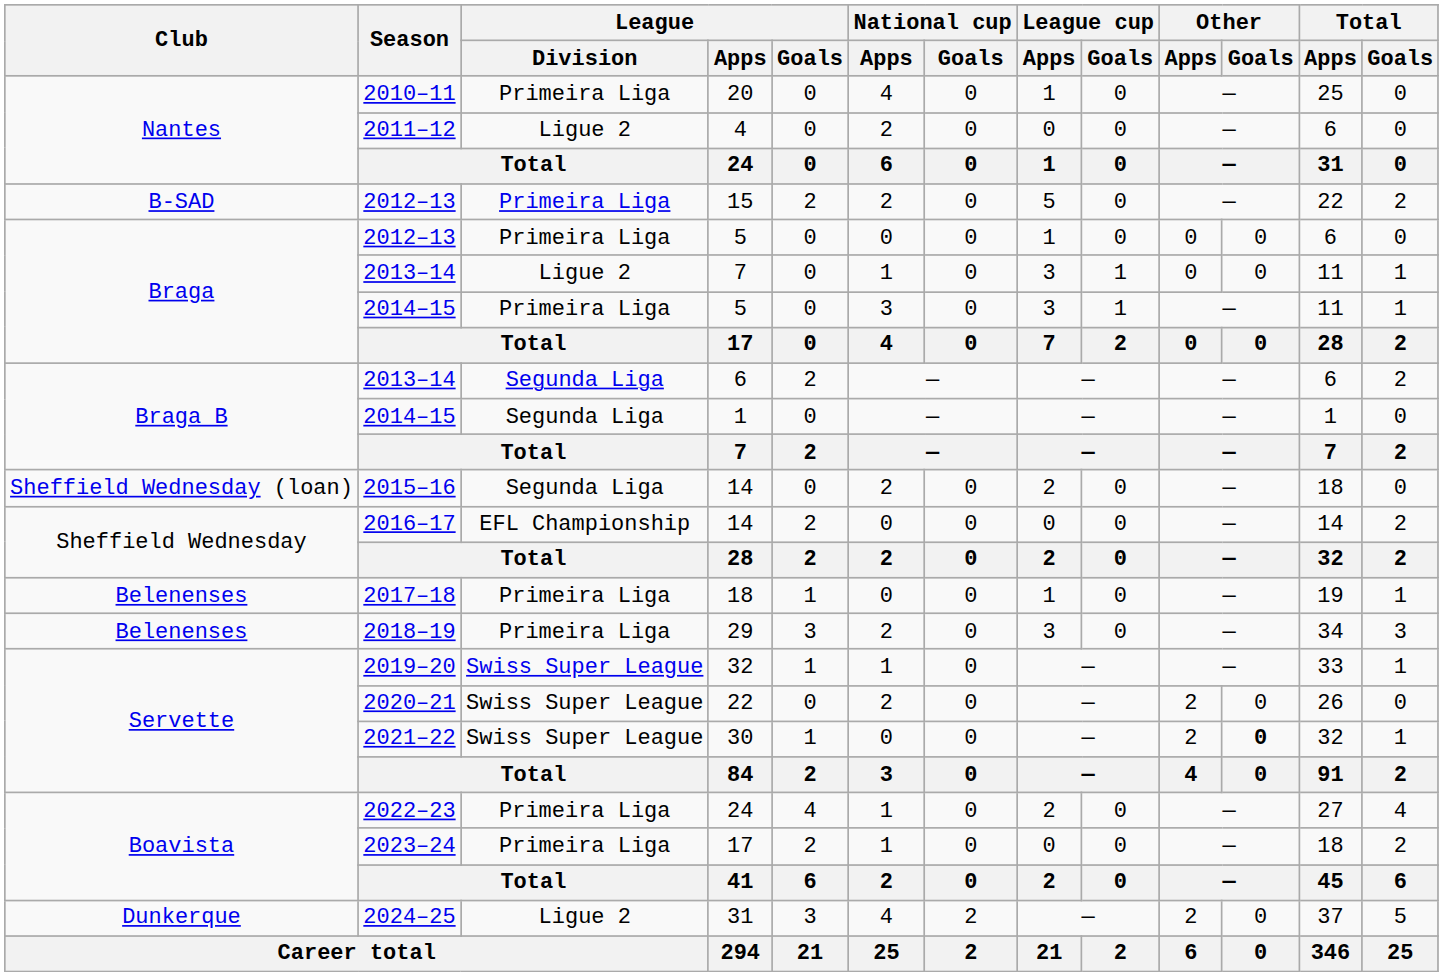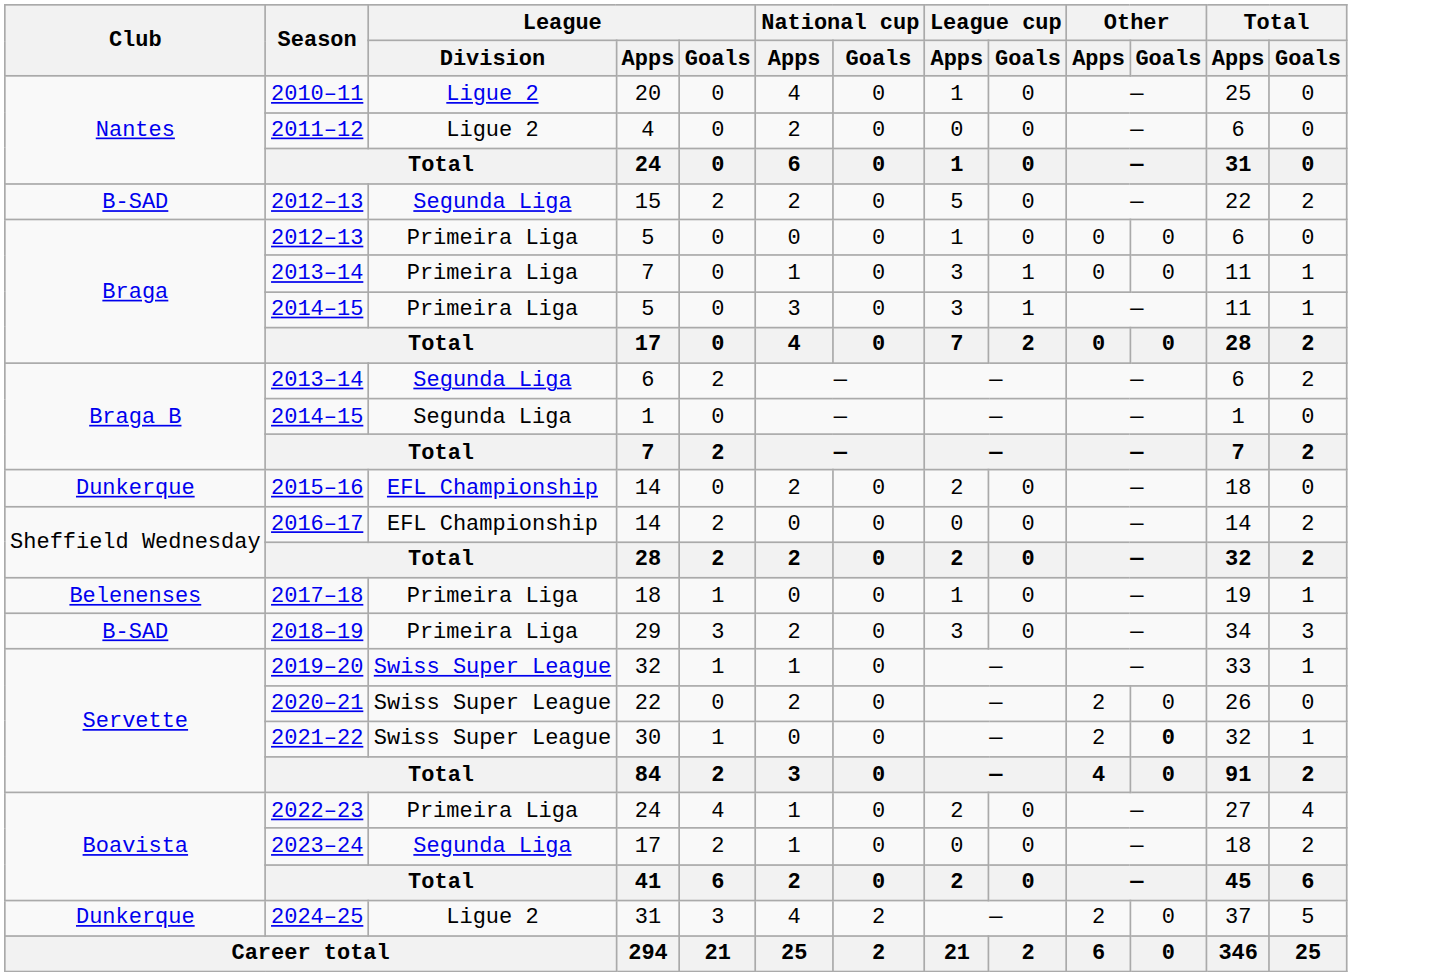 <table class="wikitable" style="text-align: center">
 <tr>
 <th rowspan="2">Club</th>
 <th rowspan="2">Season</th>
 <th colspan="3">League</th>
 <th colspan="2">National cup</th>
 <th colspan="2">League cup</th>
 <th colspan="2">Other</th>
 <th colspan="2">Total</th>
 </tr>
 <tr>
 <th>Division</th>
 <th>Apps</th>
 <th>Goals</th>
 <th>Apps</th>
 <th>Goals</th>
 <th>Apps</th>
 <th>Goals</th>
 <th>Apps</th>
 <th>Goals</th>
 <th>Apps</th>
 <th>Goals</th>
 </tr>
 <tr>
 <td rowspan="3"><a href='#'>Nantes</a></td>
 <td><a href='#'>2010–11</a></td>
-<td>Primeira Liga</td>
+<td><a href='#'>Ligue 2</a></td>
 <td>20</td>
 <td>0</td>
 <td>4</td>
 <td>0</td>
 <td>1</td>
 <td>0</td>
 <td colspan="2">—</td>
 <td>25</td>
 <td>0</td>
 </tr>
 <tr>
 <td><a href='#'>2011–12</a></td>
 <td>Ligue 2</td>
 <td>4</td>
 <td>0</td>
 <td>2</td>
 <td>0</td>
 <td>0</td>
 <td>0</td>
 <td colspan="2">—</td>
 <td>6</td>
 <td>0</td>
 </tr>
 <tr>
 <th colspan="2">Total</th>
 <th>24</th>
 <th>0</th>
 <th>6</th>
 <th>0</th>
 <th>1</th>
 <th>0</th>
 <th colspan="2">—</th>
 <th>31</th>
 <th>0</th>
 </tr>
 <tr>
 <td><a href='#'>B-SAD</a></td>
 <td><a href='#'>2012–13</a></td>
-<td><a href='#'>Primeira Liga</a></td>
+<td><a href='#'>Segunda Liga</a></td>
 <td>15</td>
 <td>2</td>
 <td>2</td>
 <td>0</td>
 <td>5</td>
 <td>0</td>
 <td colspan="2">—</td>
 <td>22</td>
 <td>2</td>
 </tr>
 <tr>
 <td rowspan="4"><a href='#'>Braga</a></td>
 <td><a href='#'>2012–13</a></td>
 <td>Primeira Liga</td>
 <td>5</td>
 <td>0</td>
 <td>0</td>
 <td>0</td>
 <td>1</td>
 <td>0</td>
 <td>0</td>
 <td>0</td>
 <td>6</td>
 <td>0</td>
 </tr>
 <tr>
 <td><a href='#'>2013–14</a></td>
-<td>Ligue 2</td>
+<td>Primeira Liga</td>
 <td>7</td>
 <td>0</td>
 <td>1</td>
 <td>0</td>
 <td>3</td>
 <td>1</td>
 <td>0</td>
 <td>0</td>
 <td>11</td>
 <td>1</td>
 </tr>
 <tr>
 <td><a href='#'>2014–15</a></td>
 <td>Primeira Liga</td>
 <td>5</td>
 <td>0</td>
 <td>3</td>
 <td>0</td>
 <td>3</td>
 <td>1</td>
 <td colspan="2">—</td>
 <td>11</td>
 <td>1</td>
 </tr>
 <tr>
 <th colspan="2">Total</th>
 <th>17</th>
 <th>0</th>
 <th>4</th>
 <th>0</th>
 <th>7</th>
 <th>2</th>
 <th>0</th>
 <th>0</th>
 <th>28</th>
 <th>2</th>
 </tr>
 <tr>
 <td rowspan="3"><a href='#'>Braga B</a></td>
 <td><a href='#'>2013–14</a></td>
 <td><a href='#'>Segunda Liga</a></td>
 <td>6</td>
 <td>2</td>
 <td colspan="2">—</td>
 <td colspan="2">—</td>
 <td colspan="2">—</td>
 <td>6</td>
 <td>2</td>
 </tr>
 <tr>
 <td><a href='#'>2014–15</a></td>
 <td>Segunda Liga</td>
 <td>1</td>
 <td>0</td>
 <td colspan="2">—</td>
 <td colspan="2">—</td>
 <td colspan="2">—</td>
 <td>1</td>
 <td>0</td>
 </tr>
 <tr>
 <th colspan="2">Total</th>
 <th>7</th>
 <th>2</th>
 <th colspan="2">—</th>
 <th colspan="2">—</th>
 <th colspan="2">—</th>
 <th>7</th>
 <th>2</th>
 </tr>
 <tr>
-<td><a href='#'>Sheffield Wednesday</a> (loan)</td>
+<td><a href='#'>Dunkerque</a></td>
 <td><a href='#'>2015–16</a></td>
-<td>Segunda Liga</td>
+<td><a href='#'>EFL Championship</a></td>
 <td>14</td>
 <td>0</td>
 <td>2</td>
 <td>0</td>
 <td>2</td>
 <td>0</td>
 <td colspan="2">—</td>
 <td>18</td>
 <td>0</td>
 </tr>
 <tr>
 <td rowspan="2">Sheffield Wednesday</td>
 <td><a href='#'>2016–17</a></td>
 <td>EFL Championship</td>
 <td>14</td>
 <td>2</td>
 <td>0</td>
 <td>0</td>
 <td>0</td>
 <td>0</td>
 <td colspan="2">—</td>
 <td>14</td>
 <td>2</td>
 </tr>
 <tr>
 <th colspan="2">Total</th>
 <th>28</th>
 <th>2</th>
 <th>2</th>
 <th>0</th>
 <th>2</th>
 <th>0</th>
 <th colspan="2">—</th>
 <th>32</th>
 <th>2</th>
 </tr>
 <tr>
 <td><a href='#'>Belenenses</a></td>
 <td><a href='#'>2017–18</a></td>
 <td>Primeira Liga</td>
 <td>18</td>
 <td>1</td>
 <td>0</td>
 <td>0</td>
 <td>1</td>
 <td>0</td>
 <td colspan="2">—</td>
 <td>19</td>
 <td>1</td>
 </tr>
 <tr>
-<td><a href='#'>Belenenses</a></td>
+<td><a href='#'>B-SAD</a></td>
 <td><a href='#'>2018–19</a></td>
 <td>Primeira Liga</td>
 <td>29</td>
 <td>3</td>
 <td>2</td>
 <td>0</td>
 <td>3</td>
 <td>0</td>
 <td colspan="2">—</td>
 <td>34</td>
 <td>3</td>
 </tr>
 <tr>
 <td rowspan="4"><a href='#'>Servette</a></td>
 <td><a href='#'>2019–20</a></td>
 <td><a href='#'>Swiss Super League</a></td>
 <td>32</td>
 <td>1</td>
 <td>1</td>
 <td>0</td>
 <td colspan="2">—</td>
 <td colspan="2">—</td>
 <td>33</td>
 <td>1</td>
 </tr>
 <tr>
 <td><a href='#'>2020–21</a></td>
 <td>Swiss Super League</td>
 <td>22</td>
 <td>0</td>
 <td>2</td>
 <td>0</td>
 <td colspan="2">—</td>
 <td>2</td>
 <td>0</td>
 <td>26</td>
 <td>0</td>
 </tr>
 <tr>
 <td><a href='#'>2021–22</a></td>
 <td>Swiss Super League</td>
 <td>30</td>
 <td>1</td>
 <td>0</td>
 <td>0</td>
 <td colspan="2">—</td>
 <td>2</td>
 <td><strong>0</strong></td>
 <td>32</td>
 <td>1</td>
 </tr>
 <tr>
 <th colspan="2">Total</th>
 <th>84</th>
 <th>2</th>
 <th>3</th>
 <th>0</th>
 <th colspan="2">—</th>
 <th>4</th>
 <th>0</th>
 <th>91</th>
 <th>2</th>
 </tr>
 <tr>
 <td rowspan="3"><a href='#'>Boavista</a></td>
 <td><a href='#'>2022–23</a></td>
 <td>Primeira Liga</td>
 <td>24</td>
 <td>4</td>
 <td>1</td>
 <td>0</td>
 <td>2</td>
 <td>0</td>
 <td colspan="2">—</td>
 <td>27</td>
 <td>4</td>
 </tr>
 <tr>
 <td><a href='#'>2023–24</a></td>
-<td>Primeira Liga</td>
+<td><a href='#'>Segunda Liga</a></td>
 <td>17</td>
 <td>2</td>
 <td>1</td>
 <td>0</td>
 <td>0</td>
 <td>0</td>
 <td colspan="2">—</td>
 <td>18</td>
 <td>2</td>
 </tr>
 <tr>
 <th colspan="2">Total</th>
 <th>41</th>
 <th>6</th>
 <th>2</th>
 <th>0</th>
 <th>2</th>
 <th>0</th>
 <th colspan="2">—</th>
 <th>45</th>
 <th>6</th>
 </tr>
 <tr>
 <td><a href='#'>Dunkerque</a></td>
 <td><a href='#'>2024–25</a></td>
 <td>Ligue 2</td>
 <td>31</td>
 <td>3</td>
 <td>4</td>
 <td>2</td>
 <td colspan="2">—</td>
 <td>2</td>
 <td>0</td>
 <td>37</td>
 <td>5</td>
 </tr>
 <tr>
 <th colspan="3">Career total</th>
 <th>294</th>
 <th>21</th>
 <th>25</th>
 <th>2</th>
 <th>21</th>
 <th>2</th>
 <th>6</th>
 <th>0</th>
 <th>346</th>
 <th>25</th>
 </tr>
 </table>
